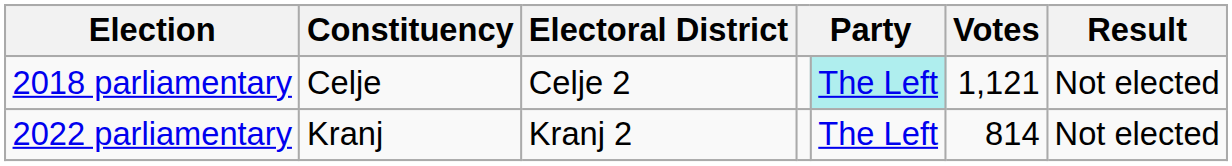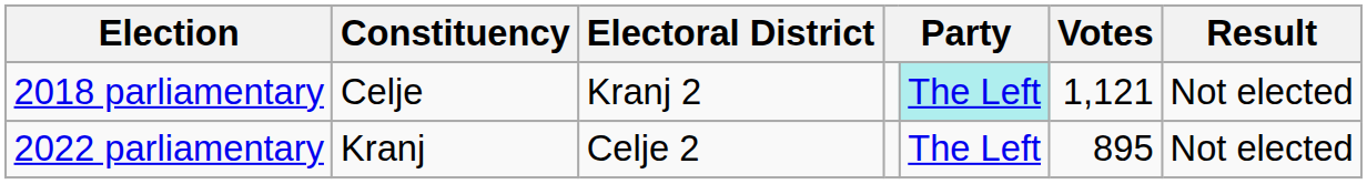 <table class="wikitable" style="text-align:left;">
 <tr>
 <th scope=col>Election</th>
 <th scope=col>Constituency</th>
 <th scope=col>Electoral District</th>
 <th scope=col colspan="2">Party</th>
 <th scope=col>Votes</th>
 <th scope=col>Result</th>
 </tr>
 <tr>
 <td><a href='#'>2018 parliamentary</a></td>
 <td>Celje</td>
-<td>Celje 2</td>
+<td>Kranj 2</td>
 <td></td>
 <td style="background: paleturquoise;"><a href='#'>The Left</a></td>
 <td align=right>1,121</td>
 <td>Not elected</td>
 </tr>
 <tr>
 <td><a href='#'>2022 parliamentary</a></td>
 <td>Kranj</td>
-<td>Kranj 2</td>
+<td>Celje 2</td>
 <td></td>
 <td><a href='#'>The Left</a></td>
-<td align=right>814</td>
+<td align=right>895</td>
 <td>Not elected</td>
 </tr>
 </table>
